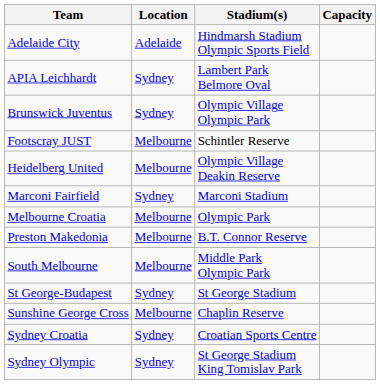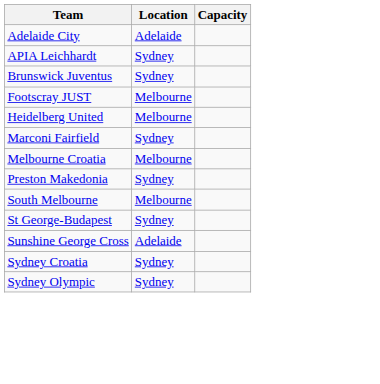 <table class="wikitable sortable">
 <tr>
 <th>Team</th>
 <th>Location</th>
-<th>Stadium(s)</th>
 <th>Capacity</th>
 </tr>
 <tr>
 <td><a href='#'>Adelaide City</a></td>
 <td><a href='#'>Adelaide</a></td>
-<td><a href='#'>Hindmarsh Stadium</a><br><a href='#'>Olympic Sports Field</a></td>
 <td style="text-align:center"><br></td>
 </tr>
 <tr>
 <td><a href='#'>APIA Leichhardt</a></td>
 <td><a href='#'>Sydney</a> </td>
-<td><a href='#'>Lambert Park</a><br><a href='#'>Belmore Oval</a></td>
 <td style="text-align:center"><br></td>
 </tr>
 <tr>
 <td><a href='#'>Brunswick Juventus</a></td>
 <td><a href='#'>Sydney</a> </td>
-<td><a href='#'>Olympic Village</a><br><a href='#'>Olympic Park</a></td>
 <td style="text-align:center"><br></td>
 </tr>
 <tr>
 <td><a href='#'>Footscray JUST</a></td>
 <td><a href='#'>Melbourne</a> </td>
-<td>Schintler Reserve</td>
 <td style="text-align:center"></td>
 </tr>
 <tr>
 <td><a href='#'>Heidelberg United</a></td>
 <td><a href='#'>Melbourne</a> </td>
-<td><a href='#'>Olympic Village</a><br><a href='#'>Deakin Reserve</a></td>
 <td style="text-align:center"><br></td>
 </tr>
 <tr>
 <td><a href='#'>Marconi Fairfield</a></td>
 <td><a href='#'>Sydney</a> </td>
-<td><a href='#'>Marconi Stadium</a></td>
 <td style="text-align:center"></td>
 </tr>
 <tr>
 <td><a href='#'>Melbourne Croatia</a></td>
 <td><a href='#'>Melbourne</a> </td>
-<td><a href='#'>Olympic Park</a></td>
 <td style="text-align:center"></td>
 </tr>
 <tr>
 <td><a href='#'>Preston Makedonia</a></td>
-<td><a href='#'>Melbourne</a> </td>
-<td><a href='#'>B.T. Connor Reserve</a></td>
+<td><a href='#'>Sydney</a> </td>
 <td style="text-align:center"></td>
 </tr>
 <tr>
 <td><a href='#'>South Melbourne</a></td>
 <td><a href='#'>Melbourne</a> </td>
-<td><a href='#'>Middle Park</a><br><a href='#'>Olympic Park</a></td>
 <td style="text-align:center"><br></td>
 </tr>
 <tr>
 <td><a href='#'>St George-Budapest</a></td>
 <td><a href='#'>Sydney</a> </td>
-<td><a href='#'>St George Stadium</a></td>
 <td style="text-align:center"></td>
 </tr>
 <tr>
 <td><a href='#'>Sunshine George Cross</a></td>
-<td><a href='#'>Melbourne</a> </td>
-<td><a href='#'>Chaplin Reserve</a></td>
+<td><a href='#'>Adelaide</a></td>
 <td style="text-align:center"></td>
 </tr>
 <tr>
 <td><a href='#'>Sydney Croatia</a></td>
 <td><a href='#'>Sydney</a> </td>
-<td><a href='#'>Croatian Sports Centre</a></td>
 <td style="text-align:center"></td>
 </tr>
 <tr>
 <td><a href='#'>Sydney Olympic</a></td>
 <td><a href='#'>Sydney</a> </td>
-<td><a href='#'>St George Stadium</a><br><a href='#'>King Tomislav Park</a></td>
 <td style="text-align:center"></td>
 </tr>
 </table>
